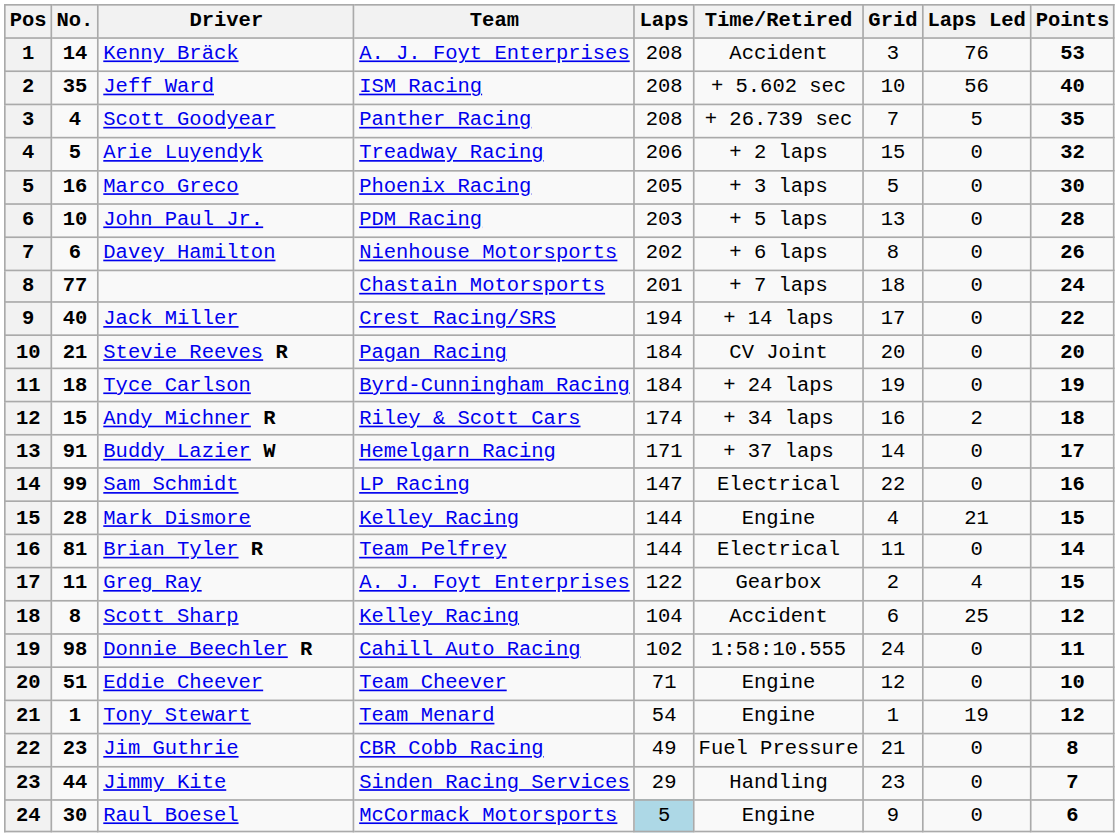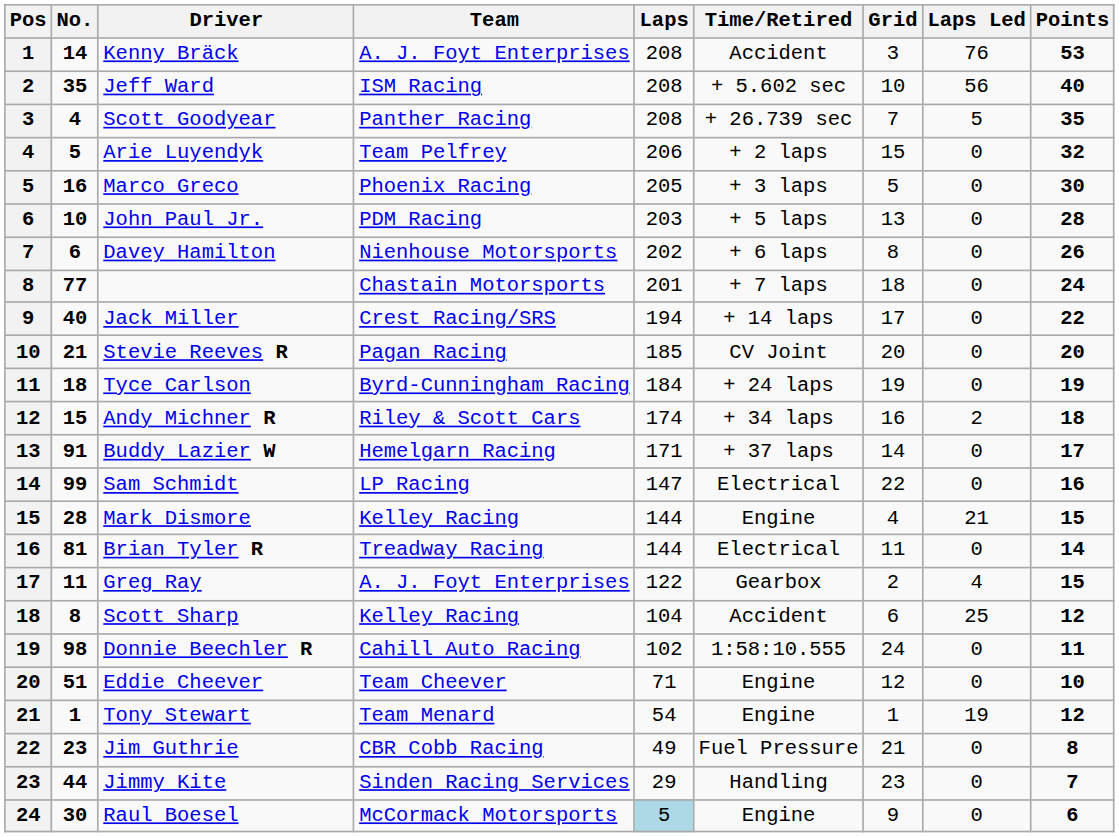 <table class="wikitable" style="font-size:95%;">
 <tr>
 <th>Pos</th>
 <th>No.</th>
 <th>Driver</th>
 <th>Team</th>
 <th>Laps</th>
 <th>Time/Retired</th>
 <th>Grid</th>
 <th>Laps Led</th>
 <th>Points</th>
 </tr>
 <tr>
 <th>1</th>
 <td align=center><strong>14</strong></td>
 <td> <a href='#'>Kenny Bräck</a></td>
 <td><a href='#'>A. J. Foyt Enterprises</a></td>
 <td align=center>208</td>
 <td align=center>Accident</td>
 <td align=center>3</td>
 <td align=center>76</td>
 <td align=center><strong>53</strong></td>
 </tr>
 <tr>
 <th>2</th>
 <td align=center><strong>35</strong></td>
 <td> <a href='#'>Jeff Ward</a></td>
 <td><a href='#'>ISM Racing</a></td>
 <td align=center>208</td>
 <td align=center>+ 5.602 sec</td>
 <td align=center>10</td>
 <td align=center>56</td>
 <td align=center><strong>40</strong></td>
 </tr>
 <tr>
 <th>3</th>
 <td align=center><strong>4</strong></td>
 <td> <a href='#'>Scott Goodyear</a></td>
 <td><a href='#'>Panther Racing</a></td>
 <td align=center>208</td>
 <td align=center>+ 26.739 sec</td>
 <td align=center>7</td>
 <td align=center>5</td>
 <td align=center><strong>35</strong></td>
 </tr>
 <tr>
 <th>4</th>
 <td align=center><strong>5</strong></td>
 <td> <a href='#'>Arie Luyendyk</a></td>
-<td><a href='#'>Treadway Racing</a></td>
+<td><a href='#'>Team Pelfrey</a></td>
 <td align=center>206</td>
 <td align=center>+ 2 laps</td>
 <td align=center>15</td>
 <td align=center>0</td>
 <td align=center><strong>32</strong></td>
 </tr>
 <tr>
 <th>5</th>
 <td align=center><strong>16</strong></td>
 <td> <a href='#'>Marco Greco</a></td>
 <td><a href='#'>Phoenix Racing</a></td>
 <td align=center>205</td>
 <td align=center>+ 3 laps</td>
 <td align=center>5</td>
 <td align=center>0</td>
 <td align=center><strong>30</strong></td>
 </tr>
 <tr>
 <th>6</th>
 <td align=center><strong>10</strong></td>
 <td> <a href='#'>John Paul Jr.</a></td>
 <td><a href='#'>PDM Racing</a></td>
 <td align=center>203</td>
 <td align=center>+ 5 laps</td>
 <td align=center>13</td>
 <td align=center>0</td>
 <td align=center><strong>28</strong></td>
 </tr>
 <tr>
 <th>7</th>
 <td align=center><strong>6</strong></td>
 <td> <a href='#'>Davey Hamilton</a></td>
 <td><a href='#'>Nienhouse Motorsports</a></td>
 <td align=center>202</td>
 <td align=center>+ 6 laps</td>
 <td align=center>8</td>
 <td align=center>0</td>
 <td align=center><strong>26</strong></td>
 </tr>
 <tr>
 <th>8</th>
 <td align=center><strong>77</strong></td>
 <td></td>
 <td><a href='#'>Chastain Motorsports</a></td>
 <td align=center>201</td>
 <td align=center>+ 7 laps</td>
 <td align=center>18</td>
 <td align=center>0</td>
 <td align=center><strong>24</strong></td>
 </tr>
 <tr>
 <th>9</th>
 <td align=center><strong>40</strong></td>
 <td> <a href='#'>Jack Miller</a></td>
 <td><a href='#'>Crest Racing/SRS</a></td>
 <td align=center>194</td>
 <td align=center>+ 14 laps</td>
 <td align=center>17</td>
 <td align=center>0</td>
 <td align=center><strong>22</strong></td>
 </tr>
 <tr>
 <th>10</th>
 <td align=center><strong>21</strong></td>
 <td> <a href='#'>Stevie Reeves</a> <strong><span>R</span></strong></td>
 <td><a href='#'>Pagan Racing</a></td>
-<td align=center>184</td>
+<td align=center>185</td>
 <td align=center>CV Joint</td>
 <td align=center>20</td>
 <td align=center>0</td>
 <td align=center><strong>20</strong></td>
 </tr>
 <tr>
 <th>11</th>
 <td align=center><strong>18</strong></td>
 <td> <a href='#'>Tyce Carlson</a></td>
 <td><a href='#'>Byrd-Cunningham Racing</a></td>
 <td align=center>184</td>
 <td align=center>+ 24 laps</td>
 <td align=center>19</td>
 <td align=center>0</td>
 <td align=center><strong>19</strong></td>
 </tr>
 <tr>
 <th>12</th>
 <td align=center><strong>15</strong></td>
 <td> <a href='#'>Andy Michner</a> <strong><span>R</span></strong></td>
 <td><a href='#'>Riley & Scott Cars</a></td>
 <td align=center>174</td>
 <td align=center>+ 34 laps</td>
 <td align=center>16</td>
 <td align=center>2</td>
 <td align=center><strong>18</strong></td>
 </tr>
 <tr>
 <th>13</th>
 <td align=center><strong>91</strong></td>
 <td> <a href='#'>Buddy Lazier</a> <strong><span>W</span></strong></td>
 <td><a href='#'>Hemelgarn Racing</a></td>
 <td align=center>171</td>
 <td align=center>+ 37 laps</td>
 <td align=center>14</td>
 <td align=center>0</td>
 <td align=center><strong>17</strong></td>
 </tr>
 <tr>
 <th>14</th>
 <td align=center><strong>99</strong></td>
 <td> <a href='#'>Sam Schmidt</a></td>
 <td><a href='#'>LP Racing</a></td>
 <td align=center>147</td>
 <td align=center>Electrical</td>
 <td align=center>22</td>
 <td align=center>0</td>
 <td align=center><strong>16</strong></td>
 </tr>
 <tr>
 <th>15</th>
 <td align=center><strong>28</strong></td>
 <td> <a href='#'>Mark Dismore</a></td>
 <td><a href='#'>Kelley Racing</a></td>
 <td align=center>144</td>
 <td align=center>Engine</td>
 <td align=center>4</td>
 <td align=center>21</td>
 <td align=center><strong>15</strong></td>
 </tr>
 <tr>
 <th>16</th>
 <td align=center><strong>81</strong></td>
 <td> <a href='#'>Brian Tyler</a> <strong><span>R</span></strong></td>
-<td><a href='#'>Team Pelfrey</a></td>
+<td><a href='#'>Treadway Racing</a></td>
 <td align=center>144</td>
 <td align=center>Electrical</td>
 <td align=center>11</td>
 <td align=center>0</td>
 <td align=center><strong>14</strong></td>
 </tr>
 <tr>
 <th>17</th>
 <td align=center><strong>11</strong></td>
 <td> <a href='#'>Greg Ray</a></td>
 <td><a href='#'>A. J. Foyt Enterprises</a></td>
 <td align=center>122</td>
 <td align=center>Gearbox</td>
 <td align=center>2</td>
 <td align=center>4</td>
 <td align=center><strong>15</strong></td>
 </tr>
 <tr>
 <th>18</th>
 <td align=center><strong>8</strong></td>
 <td> <a href='#'>Scott Sharp</a></td>
 <td><a href='#'>Kelley Racing</a></td>
 <td align=center>104</td>
 <td align=center>Accident</td>
 <td align=center>6</td>
 <td align=center>25</td>
 <td align=center><strong>12</strong></td>
 </tr>
 <tr>
 <th>19</th>
 <td align=center><strong>98</strong></td>
 <td> <a href='#'>Donnie Beechler</a> <strong><span>R</span></strong>   </td>
 <td><a href='#'>Cahill Auto Racing</a></td>
 <td align=center>102</td>
 <td align=center>1:58:10.555</td>
 <td align=center>24</td>
 <td align=center>0</td>
 <td align=center><strong>11</strong></td>
 </tr>
 <tr>
 <th>20</th>
 <td align=center><strong>51</strong></td>
 <td> <a href='#'>Eddie Cheever</a></td>
 <td><a href='#'>Team Cheever</a></td>
 <td align=center>71</td>
 <td align=center>Engine</td>
 <td align=center>12</td>
 <td align=center>0</td>
 <td align=center><strong>10</strong></td>
 </tr>
 <tr>
 <th>21</th>
 <td align=center><strong>1</strong></td>
 <td> <a href='#'>Tony Stewart</a></td>
 <td><a href='#'>Team Menard</a></td>
 <td align=center>54</td>
 <td align=center>Engine</td>
 <td align=center>1</td>
 <td align=center>19</td>
 <td align=center><strong>12</strong></td>
 </tr>
 <tr>
 <th>22</th>
 <td align=center><strong>23</strong></td>
 <td> <a href='#'>Jim Guthrie</a></td>
 <td><a href='#'>CBR Cobb Racing</a></td>
 <td align=center>49</td>
 <td align=center>Fuel Pressure</td>
 <td align=center>21</td>
 <td align=center>0</td>
 <td align=center><strong>8</strong></td>
 </tr>
 <tr>
 <th>23</th>
 <td align=center><strong>44</strong></td>
 <td> <a href='#'>Jimmy Kite</a></td>
 <td><a href='#'>Sinden Racing Services</a></td>
 <td align=center>29</td>
 <td align=center>Handling</td>
 <td align=center>23</td>
 <td align=center>0</td>
 <td align=center><strong>7</strong></td>
 </tr>
 <tr>
 <th>24</th>
 <td align=center><strong>30</strong></td>
 <td> <a href='#'>Raul Boesel</a></td>
 <td><a href='#'>McCormack Motorsports</a></td>
 <td align=center style="background: lightblue;">5</td>
 <td align=center>Engine</td>
 <td align=center>9</td>
 <td align=center>0</td>
 <td align=center><strong>6</strong></td>
 </tr>
 </table>
